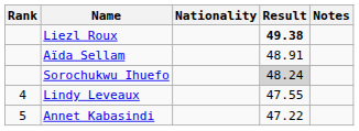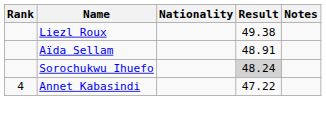 <table class="wikitable sortable" style="text-align:center">
 <tr>
 <th>Rank</th>
 <th>Name</th>
 <th>Nationality</th>
 <th>Result</th>
 <th>Notes</th>
 </tr>
 <tr>
 <td></td>
 <td align=left><a href='#'>Liezl Roux</a></td>
 <td align=left></td>
-<td><strong>49.38</strong></td>
+<td>49.38</td>
 <td></td>
 </tr>
 <tr>
 <td></td>
 <td align=left><a href='#'>Aïda Sellam</a></td>
 <td align=left></td>
 <td>48.91</td>
 <td></td>
 </tr>
 <tr>
 <td></td>
 <td align=left><a href='#'>Sorochukwu Ihuefo</a></td>
 <td align=left></td>
 <td style="background: lightgrey;">48.24</td>
 <td></td>
 </tr>
 <tr>
 <td>4</td>
-<td align=left><a href='#'>Lindy Leveaux</a></td>
-<td align=left></td>
-<td>47.55</td>
-<td></td>
-</tr>
-<tr>
-<td>5</td>
 <td align=left><a href='#'>Annet Kabasindi</a></td>
 <td align=left></td>
 <td>47.22</td>
 <td></td>
 </tr>
 </table>
